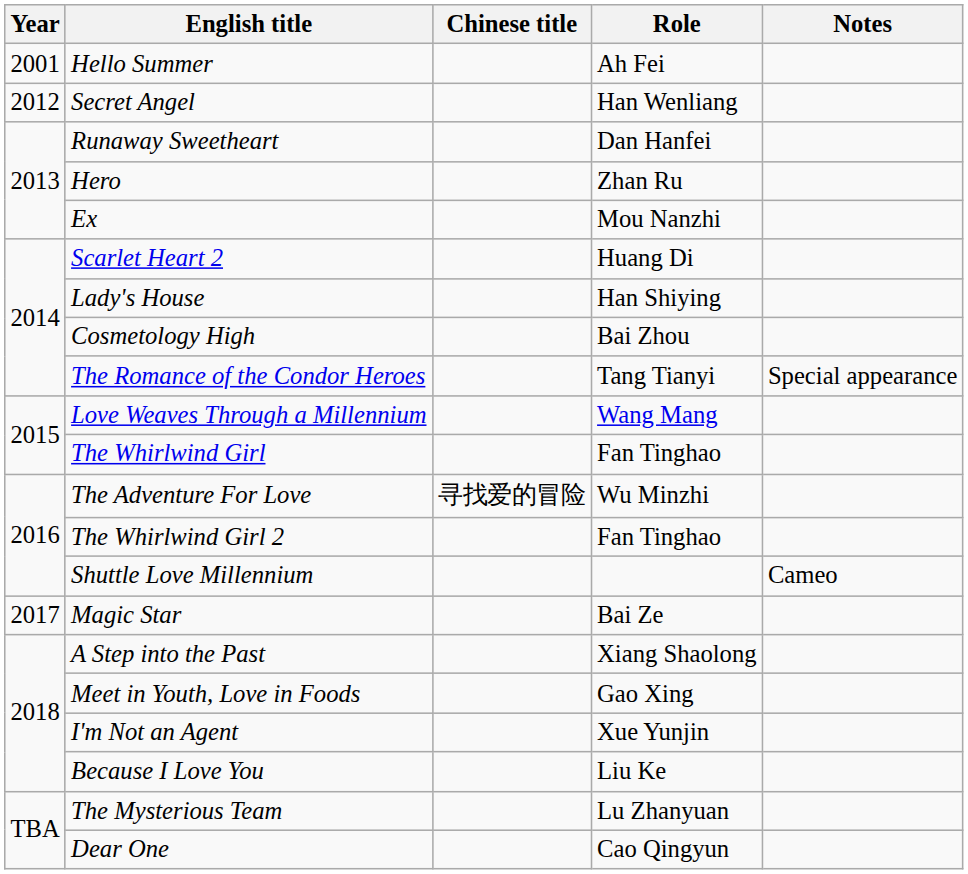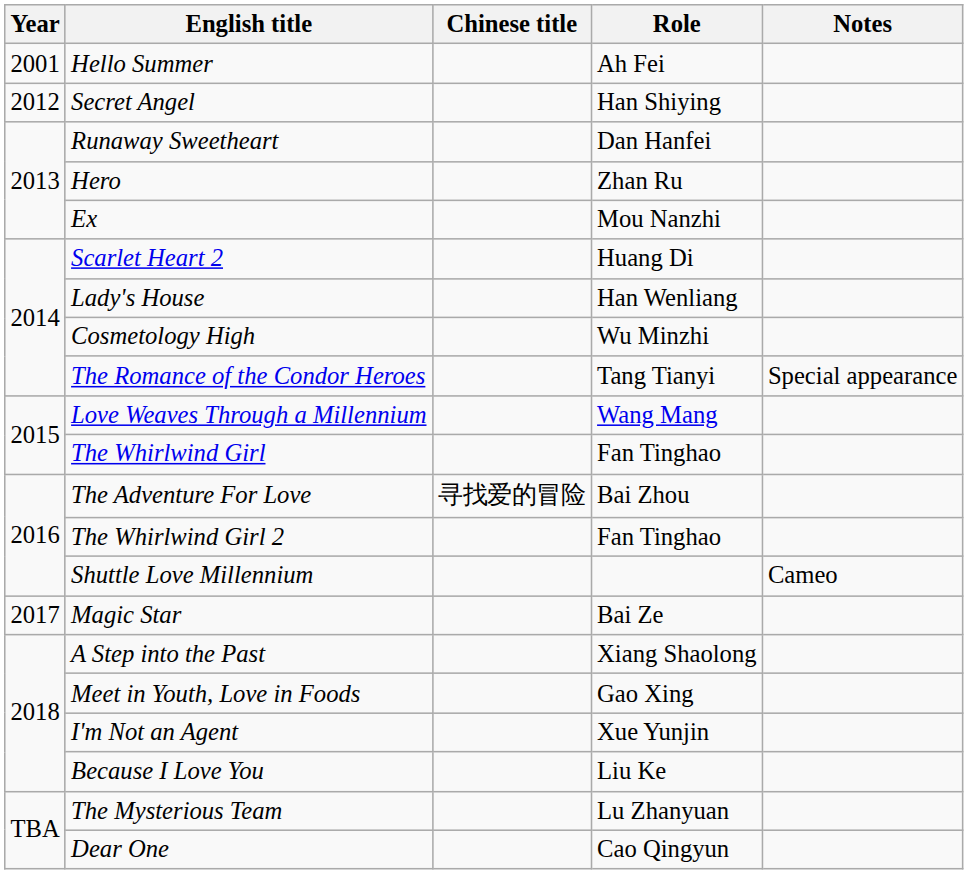 <table class="wikitable">
 <tr>
 <th>Year</th>
 <th>English title</th>
 <th>Chinese title</th>
 <th>Role</th>
 <th>Notes</th>
 </tr>
 <tr>
 <td>2001</td>
 <td><em>Hello Summer</em></td>
 <td></td>
 <td>Ah Fei</td>
 <td></td>
 </tr>
 <tr>
 <td>2012</td>
 <td><em>Secret Angel</em></td>
 <td></td>
-<td>Han Wenliang</td>
+<td>Han Shiying</td>
 <td></td>
 </tr>
 <tr>
 <td rowspan=3>2013</td>
 <td><em>Runaway Sweetheart</em></td>
 <td></td>
 <td>Dan Hanfei</td>
 <td></td>
 </tr>
 <tr>
 <td><em>Hero</em></td>
 <td></td>
 <td>Zhan Ru</td>
 <td></td>
 </tr>
 <tr>
 <td><em>Ex</em></td>
 <td></td>
 <td>Mou Nanzhi</td>
 <td></td>
 </tr>
 <tr>
 <td rowspan=4>2014</td>
 <td><em><a href='#'>Scarlet Heart 2</a></em></td>
 <td></td>
 <td>Huang Di</td>
 <td></td>
 </tr>
 <tr>
 <td><em>Lady's House</em></td>
 <td></td>
-<td>Han Shiying</td>
+<td>Han Wenliang</td>
 <td></td>
 </tr>
 <tr>
 <td><em>Cosmetology High</em></td>
 <td></td>
-<td>Bai Zhou</td>
+<td>Wu Minzhi</td>
 <td></td>
 </tr>
 <tr>
 <td><em><a href='#'>The Romance of the Condor Heroes</a></em></td>
 <td></td>
 <td>Tang Tianyi</td>
 <td>Special appearance</td>
 </tr>
 <tr>
 <td rowspan=2>2015</td>
 <td><em><a href='#'>Love Weaves Through a Millennium</a></em></td>
 <td></td>
 <td><a href='#'>Wang Mang</a></td>
 <td></td>
 </tr>
 <tr>
 <td><em><a href='#'>The Whirlwind Girl</a></em></td>
 <td></td>
 <td>Fan Tinghao</td>
 <td></td>
 </tr>
 <tr>
 <td rowspan=3>2016</td>
 <td><em>The Adventure For Love</em></td>
 <td>寻找爱的冒险</td>
-<td>Wu Minzhi</td>
+<td>Bai Zhou</td>
 <td></td>
 </tr>
 <tr>
 <td><em>The Whirlwind Girl 2</em></td>
 <td></td>
 <td>Fan Tinghao</td>
 <td></td>
 </tr>
 <tr>
 <td><em>Shuttle Love Millennium</em></td>
 <td></td>
 <td></td>
 <td>Cameo</td>
 </tr>
 <tr>
 <td>2017</td>
 <td><em>Magic Star</em></td>
 <td></td>
 <td>Bai Ze</td>
 <td></td>
 </tr>
 <tr>
 <td rowspan=4>2018</td>
 <td><em>A Step into the Past</em></td>
 <td></td>
 <td>Xiang Shaolong</td>
 <td></td>
 </tr>
 <tr>
 <td><em>Meet in Youth, Love in Foods</em></td>
 <td></td>
 <td>Gao Xing</td>
 <td></td>
 </tr>
 <tr>
 <td><em>I'm Not an Agent</em></td>
 <td></td>
 <td>Xue Yunjin</td>
 <td></td>
 </tr>
 <tr>
 <td><em>Because I Love You</em></td>
 <td></td>
 <td>Liu Ke</td>
 <td></td>
 </tr>
 <tr>
 <td rowspan=4>TBA</td>
 <td><em>The Mysterious Team</em></td>
 <td></td>
 <td>Lu Zhanyuan</td>
 <td></td>
 </tr>
 <tr>
 <td><em>Dear One</em></td>
 <td></td>
 <td>Cao Qingyun</td>
 <td></td>
 </tr>
 </table>
